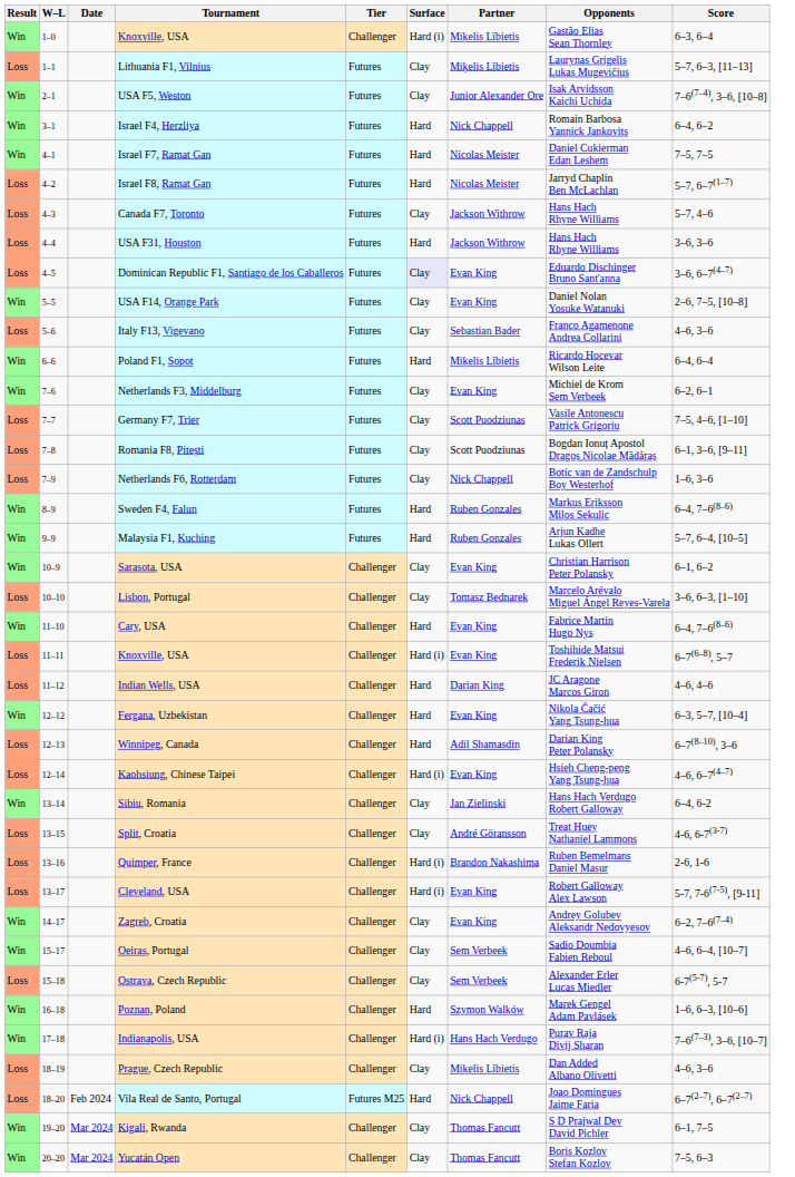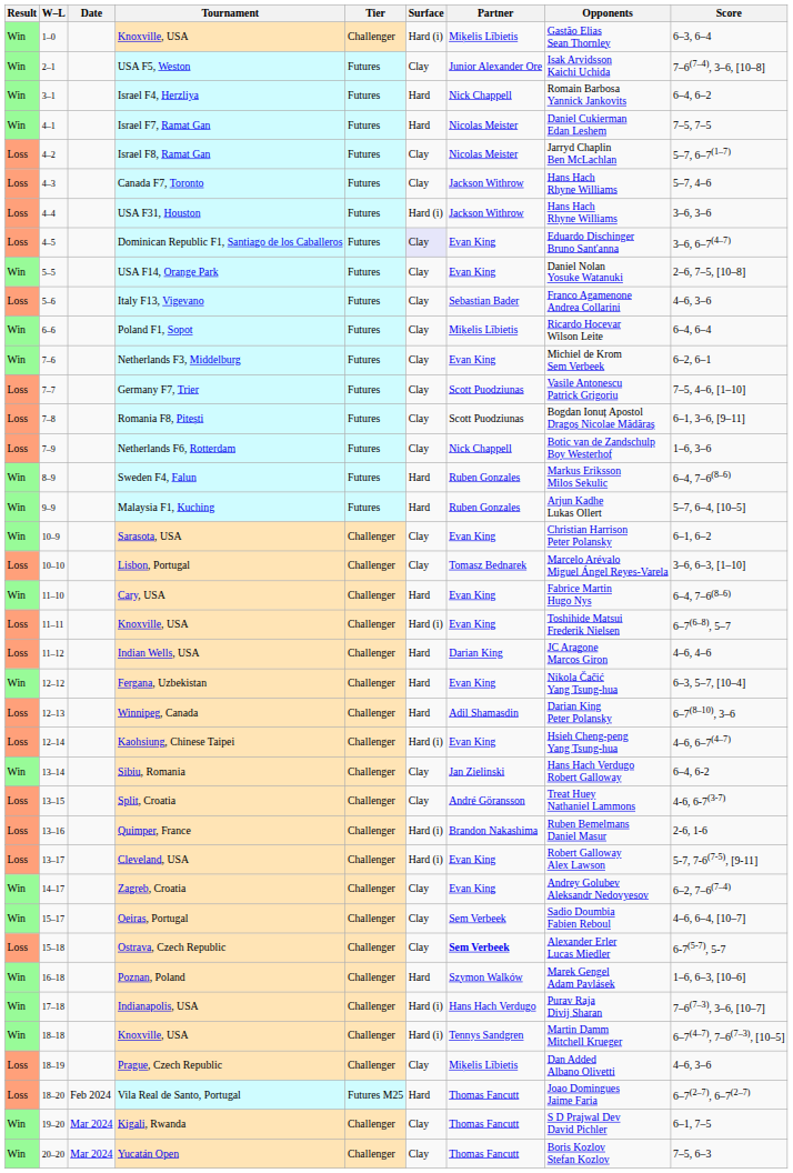 <table class="sortable wikitable">
 <tr>
 <th>Result</th>
 <th class="unsortable">W–L</th>
 <th>Date</th>
 <th>Tournament</th>
 <th>Tier</th>
 <th>Surface</th>
 <th>Partner</th>
 <th>Opponents</th>
 <th class="unsortable">Score</th>
 </tr>
 <tr>
 <td bgcolor=98fb98>Win</td>
 <td><small>1–0</small></td>
 <td><a href='#'></a></td>
 <td style="background:moccasin;"><a href='#'>Knoxville</a>, USA</td>
 <td style="background:moccasin;">Challenger</td>
 <td>Hard (i)</td>
 <td> <a href='#'>Miķelis Lībietis</a></td>
 <td> <a href='#'>Gastão Elias</a><br> <a href='#'>Sean Thornley</a></td>
 <td>6–3, 6–4</td>
-</tr>
-<tr>
-<td bgcolor=FFA07A>Loss</td>
-<td><small>1–1</small></td>
-<td></td>
-<td style="background:#cffcff;">Lithuania F1, <a href='#'>Vilnius</a></td>
-<td style="background:#cffcff;">Futures</td>
-<td>Clay</td>
-<td> <a href='#'>Miķelis Lībietis</a></td>
-<td> <a href='#'>Laurynas Grigelis</a><br> <a href='#'>Lukas Mugevičius</a></td>
-<td>5–7, 6–3, [11–13]</td>
 </tr>
 <tr>
 <td bgcolor=98fb98>Win</td>
 <td><small>2–1</small></td>
 <td></td>
 <td style="background:#cffcff;">USA F5, <a href='#'>Weston</a></td>
 <td style="background:#cffcff;">Futures</td>
 <td>Clay</td>
 <td> <a href='#'>Junior Alexander Ore</a></td>
 <td> <a href='#'>Isak Arvidsson</a><br> <a href='#'>Kaichi Uchida</a></td>
 <td>7–6<sup>(7–4)</sup>, 3–6, [10–8]</td>
 </tr>
 <tr>
 <td bgcolor=98fb98>Win</td>
 <td><small>3–1</small></td>
 <td></td>
 <td style="background:#cffcff;">Israel F4, <a href='#'>Herzliya</a></td>
 <td style="background:#cffcff;">Futures</td>
 <td>Hard</td>
 <td> <a href='#'>Nick Chappell</a></td>
 <td> Romain Barbosa<br> <a href='#'>Yannick Jankovits</a></td>
 <td>6–4, 6–2</td>
 </tr>
 <tr>
 <td bgcolor=98fb98>Win</td>
 <td><small>4–1</small></td>
 <td></td>
 <td style="background:#cffcff;">Israel F7, <a href='#'>Ramat Gan</a></td>
 <td style="background:#cffcff;">Futures</td>
 <td>Hard</td>
 <td> <a href='#'>Nicolas Meister</a></td>
 <td> <a href='#'>Daniel Cukierman</a><br> <a href='#'>Edan Leshem</a></td>
 <td>7–5, 7–5</td>
 </tr>
 <tr>
 <td bgcolor=FFA07A>Loss</td>
 <td><small>4–2</small></td>
 <td></td>
 <td style="background:#cffcff;">Israel F8, <a href='#'>Ramat Gan</a></td>
 <td style="background:#cffcff;">Futures</td>
-<td>Hard</td>
+<td>Clay</td>
 <td> <a href='#'>Nicolas Meister</a></td>
 <td> Jarryd Chaplin<br> <a href='#'>Ben McLachlan</a></td>
 <td>5–7, 6–7<sup>(1–7)</sup></td>
 </tr>
 <tr>
 <td bgcolor=FFA07A>Loss</td>
 <td><small>4–3</small></td>
 <td></td>
 <td style="background:#cffcff;">Canada F7, <a href='#'>Toronto</a></td>
 <td style="background:#cffcff;">Futures</td>
 <td>Clay</td>
 <td> <a href='#'>Jackson Withrow</a></td>
 <td> <a href='#'>Hans Hach</a><br> <a href='#'>Rhyne Williams</a></td>
 <td>5–7, 4–6</td>
 </tr>
 <tr>
 <td bgcolor=FFA07A>Loss</td>
 <td><small>4–4</small></td>
 <td></td>
 <td style="background:#cffcff;">USA F31, <a href='#'>Houston</a></td>
 <td style="background:#cffcff;">Futures</td>
-<td>Hard</td>
+<td>Hard (i)</td>
 <td> <a href='#'>Jackson Withrow</a></td>
 <td> <a href='#'>Hans Hach</a><br> <a href='#'>Rhyne Williams</a></td>
 <td>3–6, 3–6</td>
 </tr>
 <tr>
 <td bgcolor=FFA07A>Loss</td>
 <td><small>4–5</small></td>
 <td></td>
 <td style="background:#cffcff;">Dominican Republic F1, <a href='#'>Santiago de los Caballeros</a></td>
 <td style="background:#cffcff;">Futures</td>
 <td style="background: lavender;">Clay</td>
 <td> <a href='#'>Evan King</a></td>
 <td> <a href='#'>Eduardo Dischinger</a><br> <a href='#'>Bruno Sant'anna</a></td>
 <td>3–6, 6–7<sup>(4–7)</sup></td>
 </tr>
 <tr>
 <td bgcolor=98fb98>Win</td>
 <td><small>5–5</small></td>
 <td></td>
 <td style="background:#cffcff;">USA F14, <a href='#'>Orange Park</a></td>
 <td style="background:#cffcff;">Futures</td>
 <td>Clay</td>
 <td> <a href='#'>Evan King</a></td>
 <td> Daniel Nolan<br> <a href='#'>Yosuke Watanuki</a></td>
 <td>2–6, 7–5, [10–8]</td>
 </tr>
 <tr>
 <td bgcolor=FFA07A>Loss</td>
 <td><small>5–6</small></td>
 <td></td>
 <td style="background:#cffcff;">Italy F13, <a href='#'>Vigevano</a></td>
 <td style="background:#cffcff;">Futures</td>
 <td>Clay</td>
 <td> <a href='#'>Sebastian Bader</a></td>
 <td> <a href='#'>Franco Agamenone</a><br> <a href='#'>Andrea Collarini</a></td>
 <td>4–6, 3–6</td>
 </tr>
 <tr>
 <td bgcolor=98fb98>Win</td>
 <td><small>6–6</small></td>
 <td></td>
 <td style="background:#cffcff;">Poland F1, <a href='#'>Sopot</a></td>
 <td style="background:#cffcff;">Futures</td>
-<td>Hard</td>
+<td>Clay</td>
 <td> <a href='#'>Miķelis Lībietis</a></td>
 <td> <a href='#'>Ricardo Hocevar</a><br> Wilson Leite</td>
 <td>6–4, 6–4</td>
 </tr>
 <tr>
 <td bgcolor=98fb98>Win</td>
 <td><small>7–6</small></td>
 <td></td>
 <td style="background:#cffcff;">Netherlands F3, <a href='#'>Middelburg</a></td>
 <td style="background:#cffcff;">Futures</td>
 <td>Clay</td>
 <td> <a href='#'>Evan King</a></td>
 <td> Michiel de Krom<br> <a href='#'>Sem Verbeek</a></td>
 <td>6–2, 6–1</td>
 </tr>
 <tr>
 <td bgcolor=FFA07A>Loss</td>
 <td><small>7–7</small></td>
 <td></td>
 <td style="background:#cffcff;">Germany F7, <a href='#'>Trier</a></td>
 <td style="background:#cffcff;">Futures</td>
 <td>Clay</td>
 <td> <a href='#'>Scott Puodziunas</a></td>
 <td> <a href='#'>Vasile Antonescu</a><br> <a href='#'>Patrick Grigoriu</a></td>
 <td>7–5, 4–6, [1–10]</td>
 </tr>
 <tr>
 <td bgcolor=FFA07A>Loss</td>
 <td><small>7–8</small></td>
 <td></td>
 <td style="background:#cffcff;">Romania F8, <a href='#'>Pitești</a></td>
 <td style="background:#cffcff;">Futures</td>
 <td>Clay</td>
 <td> Scott Puodziunas</td>
 <td> Bogdan Ionuț Apostol<br> <a href='#'>Dragoș Nicolae Mădăraș</a></td>
 <td>6–1, 3–6, [9–11]</td>
 </tr>
 <tr>
 <td bgcolor=FFA07A>Loss</td>
 <td><small>7–9</small></td>
 <td></td>
 <td style="background:#cffcff;">Netherlands F6, <a href='#'>Rotterdam</a></td>
 <td style="background:#cffcff;">Futures</td>
 <td>Clay</td>
 <td> <a href='#'>Nick Chappell</a></td>
 <td> <a href='#'>Botic van de Zandschulp</a><br> <a href='#'>Boy Westerhof</a></td>
 <td>1–6, 3–6</td>
 </tr>
 <tr>
 <td bgcolor=98fb98>Win</td>
 <td><small>8–9</small></td>
 <td></td>
 <td style="background:#cffcff;">Sweden F4, <a href='#'>Falun</a></td>
 <td style="background:#cffcff;">Futures</td>
 <td>Hard</td>
 <td> <a href='#'>Ruben Gonzales</a></td>
 <td> <a href='#'>Markus Eriksson</a><br> <a href='#'>Milos Sekulic</a></td>
 <td>6–4, 7–6<sup>(8–6)</sup></td>
 </tr>
 <tr>
 <td bgcolor=98fb98>Win</td>
 <td><small>9–9</small></td>
 <td></td>
 <td style="background:#cffcff;">Malaysia F1, <a href='#'>Kuching</a></td>
 <td style="background:#cffcff;">Futures</td>
 <td>Hard</td>
 <td> <a href='#'>Ruben Gonzales</a></td>
 <td> <a href='#'>Arjun Kadhe</a><br> Lukas Ollert</td>
 <td>5–7, 6–4, [10–5]</td>
 </tr>
 <tr>
 <td bgcolor=98fb98>Win</td>
 <td><small>10–9</small></td>
 <td><a href='#'></a></td>
 <td style="background:moccasin;"><a href='#'>Sarasota</a>, USA</td>
 <td style="background:moccasin;">Challenger</td>
 <td>Clay</td>
 <td> <a href='#'>Evan King</a></td>
 <td> <a href='#'>Christian Harrison</a><br> <a href='#'>Peter Polansky</a></td>
 <td>6–1, 6–2</td>
 </tr>
 <tr>
 <td bgcolor=FFA07A>Loss</td>
 <td><small>10–10</small></td>
 <td><a href='#'></a></td>
 <td style="background:moccasin;"><a href='#'>Lisbon</a>, Portugal</td>
 <td style="background:moccasin;">Challenger</td>
 <td>Clay</td>
 <td> <a href='#'>Tomasz Bednarek</a></td>
 <td> <a href='#'>Marcelo Arévalo</a><br> <a href='#'>Miguel Ángel Reyes-Varela</a></td>
 <td>3–6, 6–3, [1–10]</td>
 </tr>
 <tr>
 <td bgcolor=98fb98>Win</td>
 <td><small>11–10</small></td>
 <td><a href='#'></a></td>
 <td style="background:moccasin;"><a href='#'>Cary</a>, USA</td>
 <td style="background:moccasin;">Challenger</td>
 <td>Hard</td>
 <td> <a href='#'>Evan King</a></td>
 <td> <a href='#'>Fabrice Martin</a><br> <a href='#'>Hugo Nys</a></td>
 <td>6–4, 7–6<sup>(8–6)</sup></td>
 </tr>
 <tr>
 <td bgcolor=FFA07A>Loss</td>
 <td><small>11–11</small></td>
 <td><a href='#'></a></td>
 <td style="background:moccasin;"><a href='#'>Knoxville</a>, USA</td>
 <td style="background:moccasin;">Challenger</td>
 <td>Hard (i)</td>
 <td> <a href='#'>Evan King</a></td>
 <td> <a href='#'>Toshihide Matsui</a><br> <a href='#'>Frederik Nielsen</a></td>
 <td>6–7<sup>(6–8)</sup>, 5–7</td>
 </tr>
 <tr>
 <td bgcolor=FFA07A>Loss</td>
 <td><small>11–12</small></td>
 <td><a href='#'></a></td>
 <td style="background:moccasin;"><a href='#'>Indian Wells</a>, USA</td>
 <td style="background:moccasin;">Challenger</td>
 <td>Hard</td>
 <td> <a href='#'>Darian King</a></td>
 <td> <a href='#'>JC Aragone</a><br> <a href='#'>Marcos Giron</a></td>
 <td>4–6, 4–6</td>
 </tr>
 <tr>
 <td bgcolor=98fb98>Win</td>
 <td><small>12–12</small></td>
 <td><a href='#'></a></td>
 <td style="background:moccasin;"><a href='#'>Fergana</a>, Uzbekistan</td>
 <td style="background:moccasin;">Challenger</td>
 <td>Hard</td>
 <td> <a href='#'>Evan King</a></td>
 <td> <a href='#'>Nikola Čačić</a><br> <a href='#'>Yang Tsung-hua</a></td>
 <td>6–3, 5–7, [10–4]</td>
 </tr>
 <tr>
 <td bgcolor=FFA07A>Loss</td>
 <td><small>12–13</small></td>
 <td><a href='#'></a></td>
 <td style="background:moccasin;"><a href='#'>Winnipeg</a>, Canada</td>
 <td style="background:moccasin;">Challenger</td>
 <td>Hard</td>
 <td> <a href='#'>Adil Shamasdin</a></td>
 <td> <a href='#'>Darian King</a><br> <a href='#'>Peter Polansky</a></td>
 <td>6–7<sup>(8–10)</sup>, 3–6</td>
 </tr>
 <tr>
 <td bgcolor=FFA07A>Loss</td>
 <td><small>12–14</small></td>
 <td><a href='#'></a></td>
 <td style="background:moccasin;"><a href='#'>Kaohsiung</a>, Chinese Taipei</td>
 <td style="background:moccasin;">Challenger</td>
 <td>Hard (i)</td>
 <td> <a href='#'>Evan King</a></td>
 <td> <a href='#'>Hsieh Cheng-peng</a><br> <a href='#'>Yang Tsung-hua</a></td>
 <td>4–6, 6–7<sup>(4–7)</sup></td>
 </tr>
 <tr>
 <td bgcolor=98fb98>Win</td>
 <td><small>13–14</small></td>
 <td><a href='#'></a></td>
 <td style="background:moccasin;"><a href='#'>Sibiu</a>, Romania</td>
 <td style="background:moccasin;">Challenger</td>
 <td>Clay</td>
 <td> <a href='#'>Jan Zielinski</a></td>
 <td> <a href='#'>Hans Hach Verdugo</a><br> <a href='#'>Robert Galloway</a></td>
 <td>6–4, 6-2</td>
 </tr>
 <tr>
 <td bgcolor=FFA07A>Loss</td>
 <td><small>13–15</small></td>
 <td><a href='#'></a></td>
 <td style="background:moccasin;"><a href='#'>Split</a>, Croatia</td>
 <td style="background:moccasin;">Challenger</td>
 <td>Clay</td>
 <td> <a href='#'>André Göransson</a></td>
 <td> <a href='#'>Treat Huey</a><br> <a href='#'>Nathaniel Lammons</a></td>
 <td>4-6, 6-7<sup>(3-7)</sup></td>
 </tr>
 <tr>
 <td bgcolor=FFA07A>Loss</td>
 <td><small>13–16</small></td>
 <td><a href='#'></a></td>
 <td style="background:moccasin;"><a href='#'>Quimper</a>, France</td>
 <td style="background:moccasin;">Challenger</td>
 <td>Hard (i)</td>
 <td> <a href='#'>Brandon Nakashima</a></td>
 <td> <a href='#'>Ruben Bemelmans</a><br> <a href='#'>Daniel Masur</a></td>
 <td>2-6, 1-6</td>
 </tr>
 <tr>
 <td bgcolor=FFA07A>Loss</td>
 <td><small>13–17</small></td>
 <td><a href='#'></a></td>
 <td style="background:moccasin;"><a href='#'>Cleveland</a>, USA</td>
 <td style="background:moccasin;">Challenger</td>
 <td>Hard (i)</td>
 <td> <a href='#'>Evan King</a></td>
 <td> <a href='#'>Robert Galloway</a><br> <a href='#'>Alex Lawson</a></td>
 <td>5-7,  7-6<sup>(7-5)</sup>, [9-11]</td>
 </tr>
 <tr>
 <td bgcolor=98fb98>Win</td>
 <td><small>14–17</small></td>
 <td><a href='#'></a></td>
 <td style="background:moccasin;"><a href='#'>Zagreb</a>, Croatia</td>
 <td style="background:moccasin;">Challenger</td>
 <td>Clay</td>
 <td> <a href='#'>Evan King</a></td>
 <td> <a href='#'>Andrey Golubev</a><br> <a href='#'>Aleksandr Nedovyesov</a></td>
 <td>6–2, 7–6<sup>(7–4)</sup></td>
 </tr>
 <tr>
 <td bgcolor=98fb98>Win</td>
 <td><small>15–17</small></td>
 <td><a href='#'></a></td>
 <td style="background:moccasin;"><a href='#'>Oeiras</a>, Portugal</td>
 <td style="background:moccasin;">Challenger</td>
 <td>Clay</td>
 <td> <a href='#'>Sem Verbeek</a></td>
 <td> <a href='#'>Sadio Doumbia</a><br> <a href='#'>Fabien Reboul</a></td>
 <td>4–6, 6–4, [10–7]</td>
 </tr>
 <tr>
 <td bgcolor=FFA07A>Loss</td>
 <td><small>15–18</small></td>
 <td><a href='#'></a></td>
 <td style="background:moccasin;"><a href='#'>Ostrava</a>, Czech Republic</td>
 <td style="background:moccasin;">Challenger</td>
 <td>Clay</td>
-<td> <a href='#'>Sem Verbeek</a></td>
+<td><strong> <a href='#'>Sem Verbeek</a></strong></td>
 <td> <a href='#'>Alexander Erler</a><br> <a href='#'>Lucas Miedler</a></td>
 <td>6-7<sup>(5-7)</sup>, 5-7</td>
 </tr>
 <tr>
 <td bgcolor=98fb98>Win</td>
 <td><small>16–18</small></td>
 <td><a href='#'></a></td>
 <td style="background:moccasin;"><a href='#'>Poznan</a>, Poland</td>
 <td style="background:moccasin;">Challenger</td>
 <td>Hard</td>
 <td> <a href='#'>Szymon Walków</a></td>
 <td> <a href='#'>Marek Gengel</a><br> <a href='#'>Adam Pavlásek</a></td>
 <td>1–6, 6–3, [10–6]</td>
 </tr>
 <tr>
 <td bgcolor=98fb98>Win</td>
 <td><small>17–18</small></td>
 <td><a href='#'></a></td>
 <td style="background:moccasin;"><a href='#'>Indianapolis</a>, USA</td>
 <td style="background:moccasin;">Challenger</td>
 <td>Hard (i)</td>
 <td> <a href='#'>Hans Hach Verdugo</a></td>
 <td> <a href='#'>Purav Raja</a><br> <a href='#'>Divij Sharan</a></td>
 <td>7–6<sup>(7–3)</sup>, 3–6, [10–7]</td>
 </tr>
 <tr>
+<td bgcolor=98fb98>Win</td>
+<td><small>18–18</small></td>
+<td><a href='#'></a></td>
+<td style="background:moccasin;"><a href='#'>Knoxville</a>, USA</td>
+<td style="background:moccasin;">Challenger</td>
+<td>Hard (i)</td>
+<td> <a href='#'>Tennys Sandgren</a></td>
+<td> <a href='#'>Martin Damm</a><br> <a href='#'>Mitchell Krueger</a></td>
+<td>6–7<sup>(4–7)</sup>, 7–6<sup>(7–3)</sup>, [10–5]</td>
+</tr>
+<tr>
 <td bgcolor=FFA07A>Loss</td>
 <td><small>18–19</small></td>
 <td><a href='#'></a></td>
 <td style="background:moccasin;"><a href='#'>Prague</a>, Czech Republic</td>
 <td style="background:moccasin;">Challenger</td>
 <td>Clay</td>
 <td> <a href='#'>Miķelis Lībietis</a></td>
 <td> <a href='#'>Dan Added</a><br> <a href='#'>Albano Olivetti</a></td>
 <td>4–6, 3–6</td>
 </tr>
 <tr>
 <td bgcolor=FFA07A>Loss</td>
 <td><small>18–20</small></td>
 <td>Feb 2024</td>
 <td bgcolor=cffcff>Vila Real de Santo, Portugal</td>
 <td bgcolor= cffcff>Futures M25</td>
 <td>Hard</td>
-<td> <a href='#'>Nick Chappell</a></td>
+<td> <a href='#'>Thomas Fancutt</a></td>
 <td> <a href='#'>Joao Domingues</a><br> <a href='#'>Jaime Faria</a></td>
 <td>6–7<sup>(2–7)</sup>, 6–7<sup>(2–7)</sup></td>
 </tr>
 <tr>
 <td style="background:#98FB98">Win</td>
 <td><small>19–20</small></td>
 <td><a href='#'>Mar 2024</a></td>
 <td style="background:moccasin;"><a href='#'>Kigali</a>, Rwanda</td>
 <td style="background:moccasin;">Challenger</td>
 <td>Clay</td>
 <td> <a href='#'>Thomas Fancutt</a></td>
 <td> <a href='#'>S D Prajwal Dev</a> <br>  <a href='#'>David Pichler</a></td>
 <td>6–1, 7–5</td>
 </tr>
 <tr>
 <td style="background:#98FB98">Win</td>
 <td><small>20–20</small></td>
 <td><a href='#'>Mar 2024</a></td>
 <td style="background:moccasin;"><a href='#'>Yucatán Open</a></td>
 <td style="background:moccasin;">Challenger</td>
 <td>Clay</td>
 <td> <a href='#'>Thomas Fancutt</a></td>
 <td> <a href='#'>Boris Kozlov</a><br> <a href='#'>Stefan Kozlov</a></td>
 <td>7–5, 6–3</td>
 </tr>
 </table>
